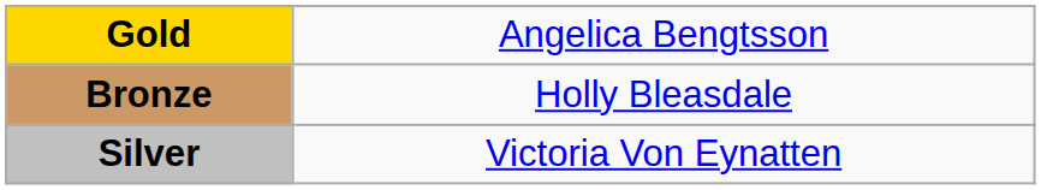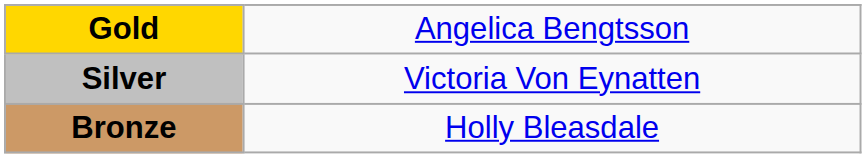 <table class="wikitable" style="text-align:center; " width="35%">
 <tr>
 <td bgcolor="gold"><strong>Gold</strong></td>
 <td><a href='#'>Angelica Bengtsson</a><br>  <small><em></em></small></td>
 </tr>
 <tr>
+<td bgcolor="silver"><strong>Silver</strong></td>
+<td><a href='#'>Victoria Von Eynatten</a><br>  <small><em></em></small></td>
+</tr>
+<tr>
 <td bgcolor="CC9966"><strong>Bronze</strong></td>
 <td><a href='#'>Holly Bleasdale</a><br>  <small><em></em></small></td>
 </tr>
-<tr>
-<td bgcolor="silver"><strong>Silver</strong></td>
-<td><a href='#'>Victoria Von Eynatten</a><br>  <small><em></em></small></td>
-</tr>
 </table>
